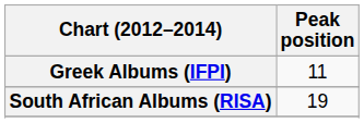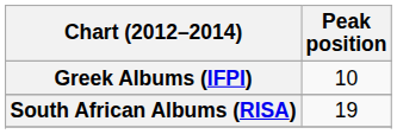 <table class="wikitable sortable plainrowheaders" style="text-align:center">
 <tr>
 <th scope="col">Chart (2012–2014)</th>
 <th scope="col">Peak<br>position</th>
 </tr>
 <tr>
 </tr>
 <tr>
 </tr>
 <tr>
 </tr>
 <tr>
 </tr>
 <tr>
 </tr>
 <tr>
 </tr>
 <tr>
 </tr>
 <tr>
 </tr>
 <tr>
 </tr>
 <tr>
 </tr>
 <tr>
 <th scope="row">Greek Albums (<a href='#'>IFPI</a>)</th>
-<td>11</td>
+<td>10</td>
 </tr>
 <tr>
 </tr>
 <tr>
 </tr>
 <tr>
 </tr>
 <tr>
 </tr>
 <tr>
 <th scope="row">South African Albums (<a href='#'>RISA</a>)</th>
 <td>19</td>
 </tr>
 <tr>
 </tr>
 <tr>
 </tr>
 <tr>
 </tr>
 </table>
